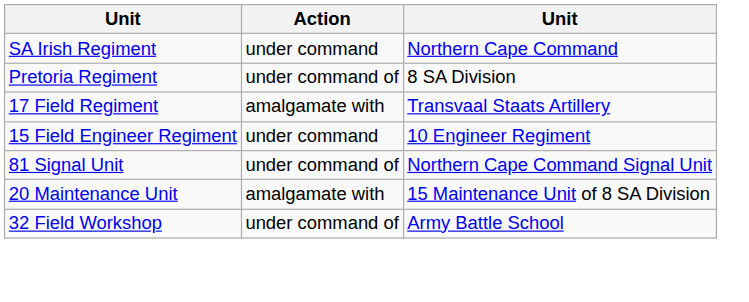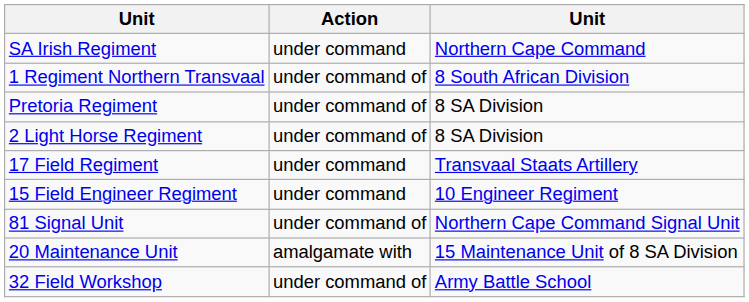 <table class="wikitable">
 <tr>
 <th>Unit</th>
 <th>Action</th>
 <th>Unit</th>
 </tr>
 <tr>
 <td><a href='#'>SA Irish Regiment</a></td>
 <td>under command</td>
 <td><a href='#'>Northern Cape Command</a></td>
 </tr>
 <tr>
+<td><a href='#'>1 Regiment Northern Transvaal</a></td>
+<td>under command of</td>
+<td><a href='#'>8 South African Division</a></td>
+</tr>
+<tr>
 <td><a href='#'>Pretoria Regiment</a></td>
 <td>under command of</td>
 <td>8 SA Division</td>
 </tr>
 <tr>
+<td><a href='#'>2 Light Horse Regiment</a></td>
+<td>under command of</td>
+<td>8 SA Division</td>
+</tr>
+<tr>
 <td><a href='#'>17 Field Regiment</a></td>
-<td>amalgamate with</td>
+<td>under command</td>
 <td><a href='#'>Transvaal Staats Artillery</a></td>
 </tr>
 <tr>
 <td><a href='#'>15 Field Engineer Regiment</a></td>
 <td>under command</td>
 <td><a href='#'>10 Engineer Regiment</a></td>
 </tr>
 <tr>
 <td><a href='#'>81 Signal Unit</a></td>
 <td>under command of</td>
 <td><a href='#'>Northern Cape Command Signal Unit</a></td>
 </tr>
 <tr>
 <td><a href='#'>20 Maintenance Unit</a></td>
 <td>amalgamate with</td>
 <td><a href='#'>15 Maintenance Unit</a> of 8 SA Division</td>
 </tr>
 <tr>
 <td><a href='#'>32 Field Workshop</a></td>
 <td>under command of</td>
 <td><a href='#'>Army Battle School</a></td>
 </tr>
 </table>
